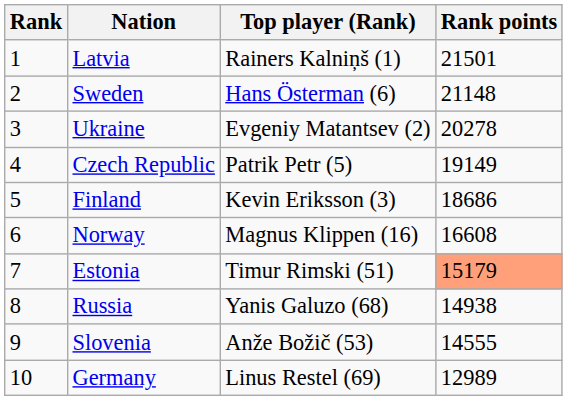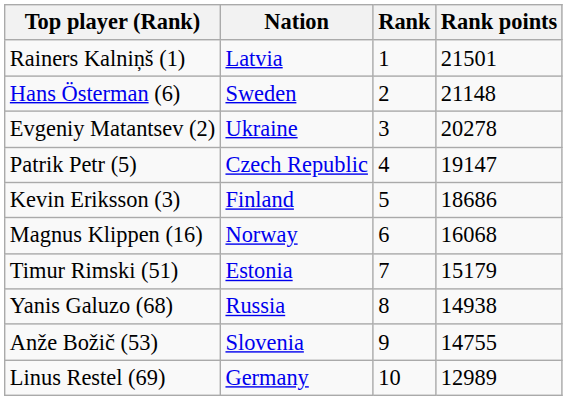 <table class="wikitable">
 <tr>
+<th>Top player (Rank)</th>
+<th>Nation</th>
 <th>Rank</th>
-<th>Nation</th>
-<th>Top player (Rank)</th>
 <th>Rank points</th>
 </tr>
 <tr>
+<td>Rainers Kalniņš (1)</td>
+<td> <a href='#'>Latvia</a></td>
 <td>1</td>
-<td> <a href='#'>Latvia</a></td>
-<td>Rainers Kalniņš (1)</td>
 <td>21501</td>
 </tr>
 <tr>
+<td><a href='#'>Hans Österman</a> (6)</td>
+<td> <a href='#'>Sweden</a></td>
 <td>2</td>
-<td> <a href='#'>Sweden</a></td>
-<td><a href='#'>Hans Österman</a> (6)</td>
 <td>21148</td>
 </tr>
 <tr>
+<td>Evgeniy Matantsev (2)</td>
+<td> <a href='#'>Ukraine</a></td>
 <td>3</td>
-<td> <a href='#'>Ukraine</a></td>
-<td>Evgeniy Matantsev (2)</td>
 <td>20278</td>
 </tr>
 <tr>
+<td>Patrik Petr (5)</td>
+<td> <a href='#'>Czech Republic</a></td>
 <td>4</td>
-<td> <a href='#'>Czech Republic</a></td>
-<td>Patrik Petr (5)</td>
-<td>19149</td>
+<td>19147</td>
 </tr>
 <tr>
+<td>Kevin Eriksson (3)</td>
+<td> <a href='#'>Finland</a></td>
 <td>5</td>
-<td> <a href='#'>Finland</a></td>
-<td>Kevin Eriksson (3)</td>
 <td>18686</td>
 </tr>
 <tr>
+<td>Magnus Klippen (16)</td>
+<td> <a href='#'>Norway</a></td>
 <td>6</td>
-<td> <a href='#'>Norway</a></td>
-<td>Magnus Klippen (16)</td>
-<td>16608</td>
+<td>16068</td>
 </tr>
 <tr>
+<td>Timur Rimski (51)</td>
+<td> <a href='#'>Estonia</a></td>
 <td>7</td>
-<td> <a href='#'>Estonia</a></td>
-<td>Timur Rimski (51)</td>
-<td style="background: lightsalmon;">15179</td>
+<td>15179</td>
 </tr>
 <tr>
+<td>Yanis Galuzo (68)</td>
+<td> <a href='#'>Russia</a></td>
 <td>8</td>
-<td> <a href='#'>Russia</a></td>
-<td>Yanis Galuzo (68)</td>
 <td>14938</td>
 </tr>
 <tr>
+<td>Anže Božič (53)</td>
+<td> <a href='#'>Slovenia</a></td>
 <td>9</td>
-<td> <a href='#'>Slovenia</a></td>
-<td>Anže Božič (53)</td>
-<td>14555</td>
+<td>14755</td>
 </tr>
 <tr>
+<td>Linus Restel (69)</td>
+<td> <a href='#'>Germany</a></td>
 <td>10</td>
-<td> <a href='#'>Germany</a></td>
-<td>Linus Restel (69)</td>
 <td>12989</td>
 </tr>
 </table>
